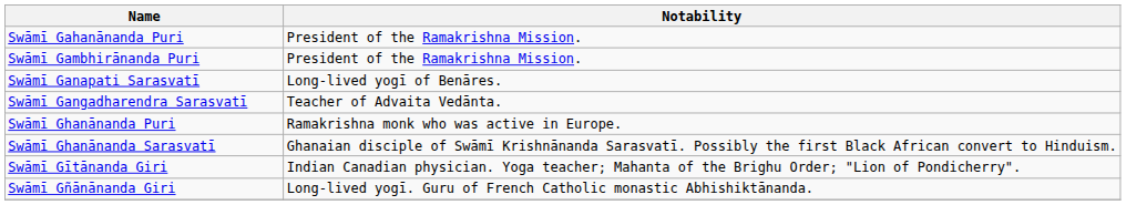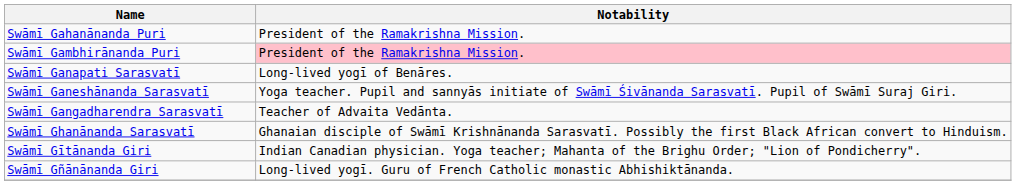 <table class="wikitable">
 <tr>
 <th width=25%>Name</th>
 <th>Notability</th>
 </tr>
 <tr>
 <td><a href='#'>Swāmī Gahanānanda Puri</a></td>
 <td>President of the <a href='#'>Ramakrishna Mission</a>.</td>
 </tr>
 <tr>
 <td><a href='#'>Swāmī Gambhirānanda Puri</a></td>
-<td>President of the <a href='#'>Ramakrishna Mission</a>.</td>
+<td style="background: pink;">President of the <a href='#'>Ramakrishna Mission</a>.</td>
 </tr>
 <tr>
 <td><a href='#'>Swāmī Ganapati Sarasvatī</a></td>
 <td>Long-lived yogī of Benāres.</td>
 </tr>
 <tr>
+<td><a href='#'>Swāmī Ganeshānanda Sarasvatī</a></td>
+<td>Yoga teacher. Pupil and sannyās initiate of <a href='#'>Swāmī Śivānanda Sarasvatī</a>. Pupil of Swāmī Suraj Giri.</td>
+</tr>
+<tr>
 <td><a href='#'>Swāmī Gangadharendra Sarasvatī</a></td>
 <td>Teacher of Advaita Vedānta.</td>
-</tr>
-<tr>
-<td><a href='#'>Swāmī Ghanānanda Puri</a></td>
-<td>Ramakrishna monk who was active in Europe.</td>
 </tr>
 <tr>
 <td><a href='#'>Swāmī Ghanānanda Sarasvatī</a></td>
 <td>Ghanaian disciple of Swāmī Krishnānanda Sarasvatī. Possibly the first Black African convert to Hinduism.</td>
 </tr>
 <tr>
 <td><a href='#'>Swāmī Gītānanda Giri</a></td>
 <td>Indian Canadian physician. Yoga teacher; Mahanta of the Brighu Order; "Lion of Pondicherry".</td>
 </tr>
 <tr>
 <td><a href='#'>Swāmī Gñānānanda Giri</a></td>
 <td>Long-lived yogī. Guru of French Catholic monastic Abhishiktānanda.</td>
 </tr>
 <tr>
 </tr>
 </table>
